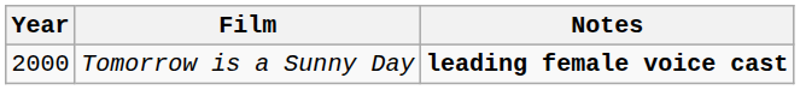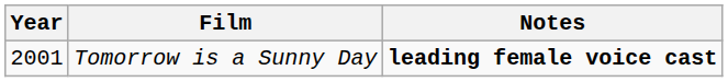 <table class="wikitable">
 <tr style="text-align:center;">
 <th>Year</th>
 <th>Film</th>
 <th>Notes</th>
 </tr>
 <tr>
-<td>2000</td>
+<td>2001</td>
 <td><em>Tomorrow is a Sunny Day</em></td>
 <td><strong>leading female voice cast</strong></td>
 </tr>
 </table>
